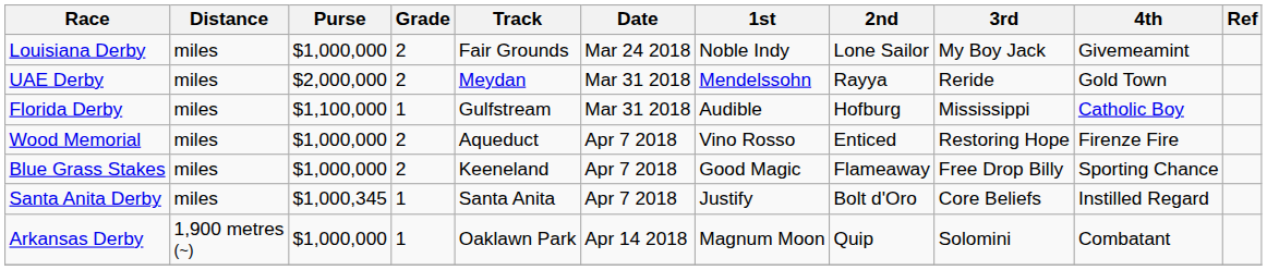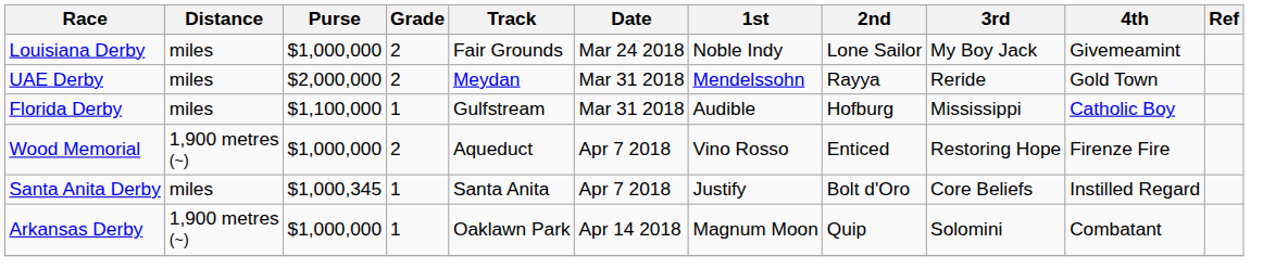 <table class="wikitable">
 <tr>
 <th>Race</th>
 <th>Distance</th>
 <th>Purse</th>
 <th>Grade</th>
 <th>Track</th>
 <th>Date</th>
 <th>1st</th>
 <th>2nd</th>
 <th>3rd</th>
 <th>4th</th>
 <th>Ref</th>
 </tr>
 <tr>
 <td><a href='#'>Louisiana Derby</a></td>
 <td> miles</td>
 <td>$1,000,000</td>
 <td>2</td>
 <td>Fair Grounds</td>
 <td>Mar 24 2018</td>
 <td>Noble Indy</td>
 <td>Lone Sailor</td>
 <td>My Boy Jack</td>
 <td>Givemeamint</td>
 <td></td>
 </tr>
 <tr>
 <td><a href='#'>UAE Derby</a></td>
 <td> miles</td>
 <td>$2,000,000</td>
 <td>2</td>
 <td><a href='#'>Meydan</a></td>
 <td>Mar 31 2018</td>
 <td><a href='#'>Mendelssohn</a></td>
 <td>Rayya</td>
 <td>Reride</td>
 <td>Gold Town</td>
 <td></td>
 </tr>
 <tr>
 <td><a href='#'>Florida Derby</a></td>
 <td> miles</td>
 <td>$1,100,000</td>
 <td>1</td>
 <td>Gulfstream</td>
 <td>Mar 31 2018</td>
 <td>Audible</td>
 <td>Hofburg</td>
 <td>Mississippi</td>
 <td><a href='#'>Catholic Boy</a></td>
 <td></td>
 </tr>
 <tr>
 <td><a href='#'>Wood Memorial</a></td>
-<td> miles</td>
+<td>1,900 metres<br><small>(~)</small></td>
 <td>$1,000,000</td>
 <td>2</td>
 <td>Aqueduct</td>
 <td>Apr 7 2018</td>
 <td>Vino Rosso</td>
 <td>Enticed</td>
 <td>Restoring Hope</td>
 <td>Firenze Fire</td>
-<td></td>
-</tr>
-<tr>
-<td><a href='#'>Blue Grass Stakes</a></td>
-<td> miles</td>
-<td>$1,000,000</td>
-<td>2</td>
-<td>Keeneland</td>
-<td>Apr 7 2018</td>
-<td>Good Magic</td>
-<td>Flameaway</td>
-<td>Free Drop Billy</td>
-<td>Sporting Chance</td>
 <td></td>
 </tr>
 <tr>
 <td><a href='#'>Santa Anita Derby</a></td>
 <td> miles</td>
 <td>$1,000,345</td>
 <td>1</td>
 <td>Santa Anita</td>
 <td>Apr 7 2018</td>
 <td>Justify</td>
 <td>Bolt d'Oro</td>
 <td>Core Beliefs</td>
 <td>Instilled Regard</td>
 <td></td>
 </tr>
 <tr>
 <td><a href='#'>Arkansas Derby</a></td>
 <td>1,900 metres<br><small>(~)</small></td>
 <td>$1,000,000</td>
 <td>1</td>
 <td>Oaklawn Park</td>
 <td>Apr 14 2018</td>
 <td>Magnum Moon</td>
 <td>Quip</td>
 <td>Solomini</td>
 <td>Combatant</td>
 <td></td>
 </tr>
 <tr>
 </tr>
 </table>
